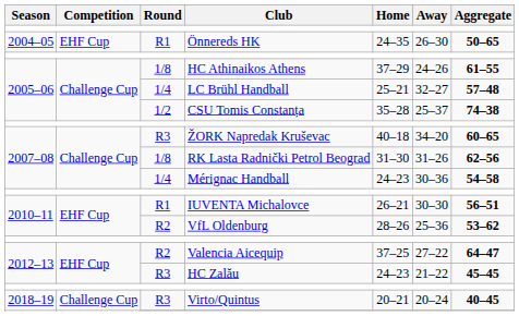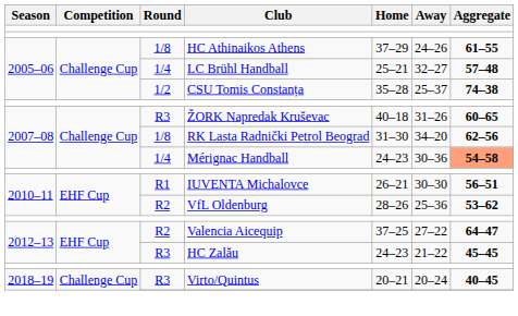 <table class="wikitable">
 <tr>
 <th>Season</th>
 <th>Competition</th>
 <th>Round</th>
 <th>Club</th>
 <th>Home</th>
 <th>Away</th>
 <th>Aggregate</th>
 </tr>
 <tr>
 <td colspan="7" bgcolor=white></td>
-</tr>
-<tr>
-<td><a href='#'>2004–05</a></td>
-<td><a href='#'>EHF Cup</a></td>
-<td style="text-align:center;"><a href='#'>R1</a></td>
-<td> <a href='#'>Önnereds HK</a></td>
-<td style="text-align:center;">24–35</td>
-<td style="text-align:center;">26–30</td>
-<td style="text-align:center;"><strong>50–65</strong></td>
 </tr>
 <tr>
 <td colspan="7" bgcolor=white></td>
 </tr>
 <tr>
 <td rowspan="3"><a href='#'>2005–06</a></td>
 <td rowspan="3"><a href='#'>Challenge Cup</a></td>
 <td style="text-align:center;"><a href='#'>1/8</a></td>
 <td> <a href='#'>HC Athinaikos Athens</a></td>
 <td style="text-align:center;">37–29</td>
 <td style="text-align:center;">24–26</td>
 <td style="text-align:center;"><strong>61–55</strong></td>
 </tr>
 <tr>
 <td style="text-align:center;"><a href='#'>1/4</a></td>
 <td> <a href='#'>LC Brühl Handball</a></td>
 <td style="text-align:center;">25–21</td>
 <td style="text-align:center;">32–27</td>
 <td style="text-align:center;"><strong>57–48</strong></td>
 </tr>
 <tr>
 <td style="text-align:center;"><a href='#'>1/2</a></td>
 <td> <a href='#'>CSU Tomis Constanța</a></td>
 <td style="text-align:center;">35–28</td>
 <td style="text-align:center;">25–37</td>
 <td style="text-align:center;"><strong>74–38</strong></td>
 </tr>
 <tr>
 <td colspan="7" bgcolor=white></td>
 </tr>
 <tr>
 <td rowspan="3"><a href='#'>2007–08</a></td>
 <td rowspan="3"><a href='#'>Challenge Cup</a></td>
 <td style="text-align:center;"><a href='#'>R3</a></td>
 <td> <a href='#'>ŽORK Napredak Kruševac</a></td>
 <td style="text-align:center;">40–18</td>
-<td style="text-align:center;">34–20</td>
+<td style="text-align:center;">31–26</td>
 <td style="text-align:center;"><strong>60–65</strong></td>
 </tr>
 <tr>
 <td style="text-align:center;"><a href='#'>1/8</a></td>
 <td> <a href='#'>RK Lasta Radnički Petrol Beograd</a></td>
 <td style="text-align:center;">31–30</td>
-<td style="text-align:center;">31–26</td>
+<td style="text-align:center;">34–20</td>
 <td style="text-align:center;"><strong>62–56</strong></td>
 </tr>
 <tr>
 <td style="text-align:center;"><a href='#'>1/4</a></td>
 <td> <a href='#'>Mérignac Handball</a></td>
 <td style="text-align:center;">24–23</td>
 <td style="text-align:center;">30–36</td>
-<td style="text-align:center;"><strong>54–58</strong></td>
+<td style="background: lightsalmon; text-align:center;"><strong>54–58</strong></td>
 </tr>
 <tr>
 <td colspan="7" bgcolor=white></td>
 </tr>
 <tr>
 <td rowspan="2"><a href='#'>2010–11</a></td>
 <td rowspan="2"><a href='#'>EHF Cup</a></td>
 <td style="text-align:center;"><a href='#'>R1</a></td>
 <td> <a href='#'>IUVENTA Michalovce</a></td>
 <td style="text-align:center;">26–21</td>
 <td style="text-align:center;">30–30</td>
 <td style="text-align:center;"><strong>56–51</strong></td>
 </tr>
 <tr>
 <td style="text-align:center;"><a href='#'>R2</a></td>
 <td> <a href='#'>VfL Oldenburg</a></td>
 <td style="text-align:center;">28–26</td>
 <td style="text-align:center;">25–36</td>
 <td style="text-align:center;"><strong>53–62</strong></td>
 </tr>
 <tr>
 <td colspan="7" bgcolor=white></td>
 </tr>
 <tr>
 <td rowspan="2"><a href='#'>2012–13</a></td>
 <td rowspan="2"><a href='#'>EHF Cup</a></td>
 <td style="text-align:center;"><a href='#'>R2</a></td>
 <td> <a href='#'>Valencia Aicequip</a></td>
 <td style="text-align:center;">37–25</td>
 <td style="text-align:center;">27–22</td>
 <td style="text-align:center;"><strong>64–47</strong></td>
 </tr>
 <tr>
 <td style="text-align:center;"><a href='#'>R3</a></td>
 <td> <a href='#'>HC Zalău</a></td>
 <td style="text-align:center;">24–23</td>
 <td style="text-align:center;">21–22</td>
 <td style="text-align:center;"><strong>45–45</strong></td>
 </tr>
 <tr>
 <td colspan="7" bgcolor=white></td>
 </tr>
 <tr>
 <td rowspan="2"><a href='#'>2018–19</a></td>
 <td rowspan="2"><a href='#'>Challenge Cup</a></td>
 <td style="text-align:center;"><a href='#'>R3</a></td>
 <td> <a href='#'>Virto/Quintus</a></td>
 <td style="text-align:center;">20–21</td>
 <td style="text-align:center;">20–24</td>
 <td style="text-align:center;"><strong>40–45</strong></td>
 </tr>
 <tr>
 </tr>
 </table>
